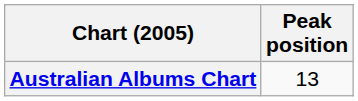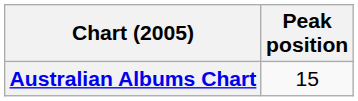 <table class="wikitable sortable plainrowheaders">
 <tr>
 <th scope="col">Chart (2005)</th>
 <th scope="col">Peak<br>position</th>
 </tr>
 <tr>
 <th scope="row"><a href='#'>Australian Albums Chart</a></th>
-<td style="text-align:center;">13</td>
+<td style="text-align:center;">15</td>
 </tr>
 </table>
